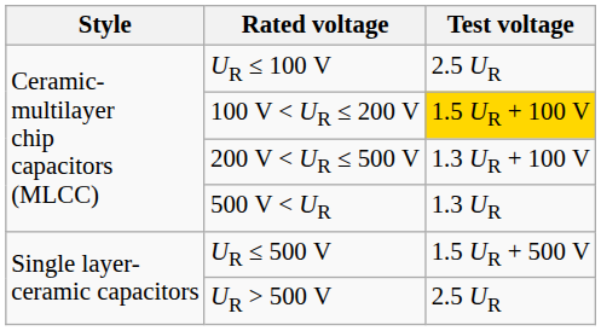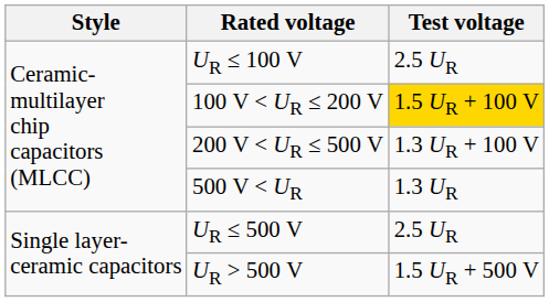 <table class="wikitable float-right" style="margin:1em auto;">
 <tr class="hintergrundfarbe6">
 <th>Style</th>
 <th>Rated voltage</th>
 <th>Test voltage</th>
 </tr>
 <tr>
 <td rowspan="4">Ceramic-<br>multilayer<br>chip<br>capacitors<br>(MLCC)</td>
 <td><em>U</em><sub>R</sub> ≤ 100 V</td>
 <td>2.5 <em>U</em><sub>R</sub></td>
 </tr>
 <tr>
 <td>100 V < <em>U</em><sub>R</sub> ≤ 200 V</td>
 <td style="background: gold;">1.5 <em>U</em><sub>R</sub> + 100 V</td>
 </tr>
 <tr>
 <td>200 V < <em>U</em><sub>R</sub> ≤ 500 V</td>
 <td>1.3 <em>U</em><sub>R</sub> + 100 V</td>
 </tr>
 <tr>
 <td>500 V < <em>U</em><sub>R</sub></td>
 <td>1.3 <em>U</em><sub>R</sub></td>
 </tr>
 <tr>
 <td rowspan="2">Single layer-<br>ceramic capacitors</td>
 <td><em>U</em><sub>R</sub> ≤ 500 V</td>
-<td>1.5 <em>U</em><sub>R</sub> + 500 V</td>
+<td>2.5 <em>U</em><sub>R</sub></td>
 </tr>
 <tr>
 <td><em>U</em><sub>R</sub> > 500 V</td>
-<td>2.5 <em>U</em><sub>R</sub></td>
+<td>1.5 <em>U</em><sub>R</sub> + 500 V</td>
 </tr>
 </table>
